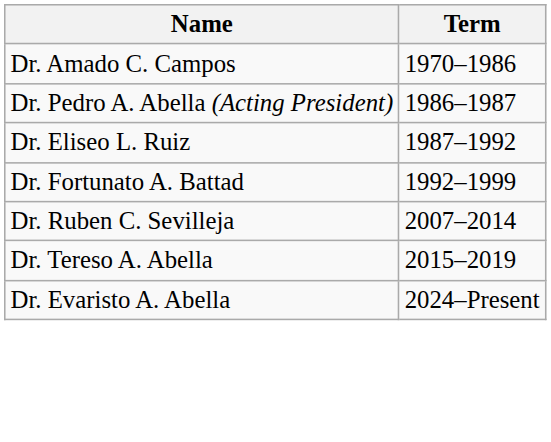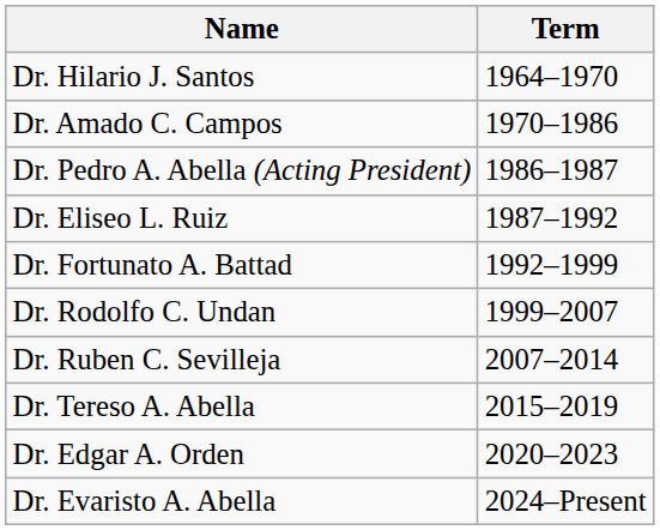 <table class="wikitable">
 <tr>
 <th>Name</th>
 <th>Term</th>
+</tr>
+<tr>
+<td>Dr. Hilario J. Santos</td>
+<td>1964–1970</td>
 </tr>
 <tr>
 <td>Dr. Amado C. Campos</td>
 <td>1970–1986</td>
 </tr>
 <tr>
 <td>Dr. Pedro A. Abella <em>(Acting President)</em></td>
 <td>1986–1987</td>
 </tr>
 <tr>
 <td>Dr. Eliseo L. Ruiz</td>
 <td>1987–1992</td>
 </tr>
 <tr>
 <td>Dr. Fortunato A. Battad</td>
 <td>1992–1999</td>
 </tr>
 <tr>
+<td>Dr. Rodolfo C. Undan</td>
+<td>1999–2007</td>
+</tr>
+<tr>
 <td>Dr. Ruben C. Sevilleja</td>
 <td>2007–2014</td>
 </tr>
 <tr>
 <td>Dr. Tereso A. Abella</td>
 <td>2015–2019</td>
 </tr>
 <tr>
+<td>Dr. Edgar A. Orden</td>
+<td>2020–2023</td>
+</tr>
+<tr>
 <td>Dr. Evaristo A. Abella</td>
 <td>2024–Present</td>
 </tr>
 </table>
